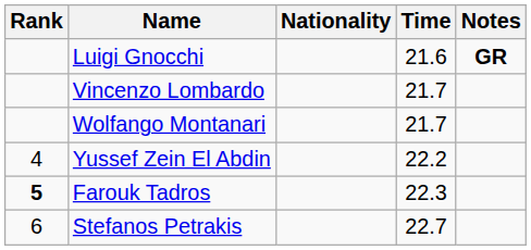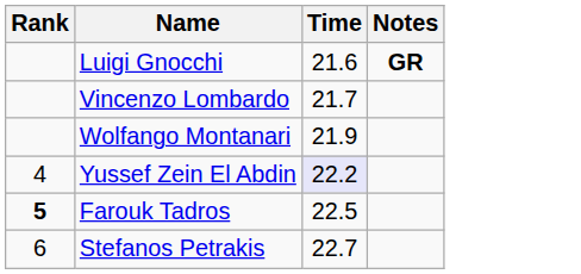 <table class="wikitable sortable" style="text-align:center">
 <tr>
 <th>Rank</th>
 <th>Name</th>
-<th>Nationality</th>
 <th>Time</th>
 <th>Notes</th>
 </tr>
 <tr>
 <td></td>
 <td align=left><a href='#'>Luigi Gnocchi</a></td>
-<td align=left></td>
 <td>21.6</td>
 <td><strong>GR</strong></td>
 </tr>
 <tr>
 <td></td>
 <td align=left><a href='#'>Vincenzo Lombardo</a></td>
-<td align=left></td>
 <td>21.7</td>
 <td></td>
 </tr>
 <tr>
 <td></td>
 <td align=left><a href='#'>Wolfango Montanari</a></td>
-<td align=left></td>
-<td>21.7</td>
+<td>21.9</td>
 <td></td>
 </tr>
 <tr>
 <td>4</td>
 <td align=left><a href='#'>Yussef Zein El Abdin</a></td>
-<td align=left></td>
-<td>22.2</td>
+<td style="background: lavender;">22.2</td>
 <td></td>
 </tr>
 <tr>
 <td><strong>5</strong></td>
 <td align=left><a href='#'>Farouk Tadros</a></td>
-<td align=left></td>
-<td>22.3</td>
+<td>22.5</td>
 <td></td>
 </tr>
 <tr>
 <td>6</td>
 <td align=left><a href='#'>Stefanos Petrakis</a></td>
-<td align=left></td>
 <td>22.7</td>
 <td></td>
 </tr>
 </table>
